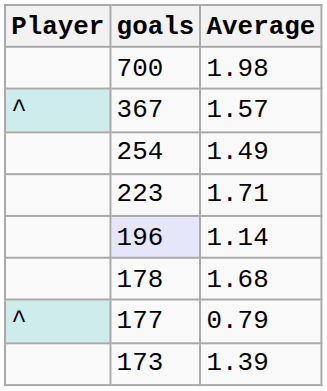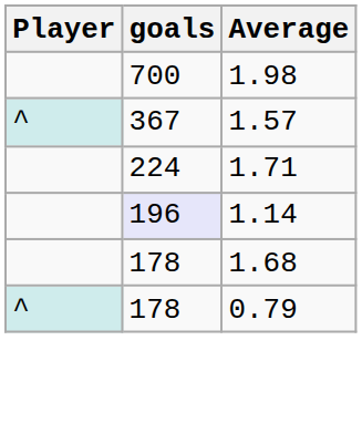 <table class="wikitable sortable">
 <tr>
 <th>Player</th>
 <th>goals</th>
 <th>Average</th>
 </tr>
 <tr>
 <td></td>
 <td>700</td>
 <td>1.98</td>
 </tr>
 <tr>
 <td style="text-align:left; background:#cfecec;">^</td>
 <td>367</td>
 <td>1.57</td>
 </tr>
 <tr>
 <td></td>
-<td>254</td>
-<td>1.49</td>
-</tr>
-<tr>
-<td></td>
-<td>223</td>
+<td>224</td>
 <td>1.71</td>
 </tr>
 <tr>
 <td></td>
 <td style="background: lavender;">196</td>
 <td>1.14</td>
 </tr>
 <tr>
 <td></td>
 <td>178</td>
 <td>1.68</td>
 </tr>
 <tr>
 <td style="text-align:left; background:#cfecec;">^</td>
-<td>177</td>
+<td>178</td>
 <td>0.79</td>
 </tr>
-<tr>
-<td></td>
-<td>173</td>
-<td>1.39</td>
-</tr>
 </table>
